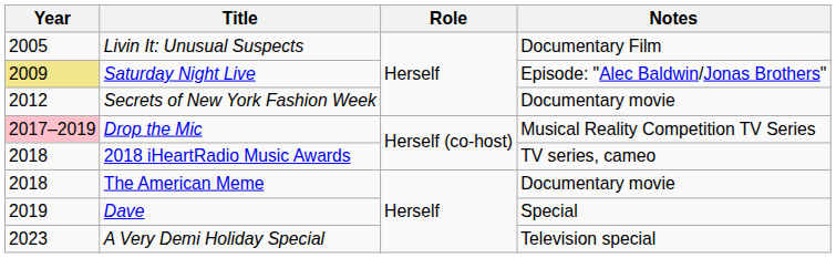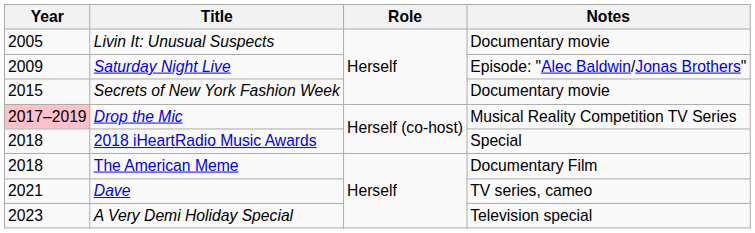 <table class="wikitable sortable">
 <tr>
 <th>Year</th>
 <th>Title</th>
 <th>Role</th>
 <th class="unsortable">Notes</th>
 </tr>
 <tr>
 <td>2005</td>
 <td><em>Livin It: Unusual Suspects</em></td>
 <td rowspan=3>Herself</td>
-<td>Documentary Film</td>
+<td>Documentary movie</td>
 </tr>
 <tr>
-<td style="background: khaki;">2009</td>
+<td>2009</td>
 <td><em><a href='#'>Saturday Night Live</a></em></td>
 <td>Episode: "<a href='#'>Alec Baldwin</a>/<a href='#'>Jonas Brothers</a>"</td>
 </tr>
 <tr>
-<td>2012</td>
+<td>2015</td>
 <td><em>Secrets of New York Fashion Week</em></td>
 <td>Documentary movie</td>
 </tr>
 <tr>
 <td style="background: pink;">2017–2019</td>
 <td><em><a href='#'>Drop the Mic</a></em></td>
 <td rowspan=2>Herself (co-host)</td>
 <td>Musical Reality Competition TV Series</td>
 </tr>
 <tr>
 <td>2018</td>
 <td><a href='#'>2018 iHeartRadio Music Awards</a></td>
-<td>TV series, cameo</td>
+<td>Special</td>
 </tr>
 <tr>
 <td>2018</td>
 <td><a href='#'>The American Meme</a></td>
 <td rowspan=3>Herself</td>
-<td>Documentary movie</td>
+<td>Documentary Film</td>
 </tr>
 <tr>
-<td>2019</td>
+<td>2021</td>
 <td><em><a href='#'>Dave</a></em></td>
-<td>Special</td>
+<td>TV series, cameo</td>
 </tr>
 <tr>
 <td>2023</td>
 <td><em>A Very Demi Holiday Special</em></td>
 <td>Television special</td>
 </tr>
 </table>
